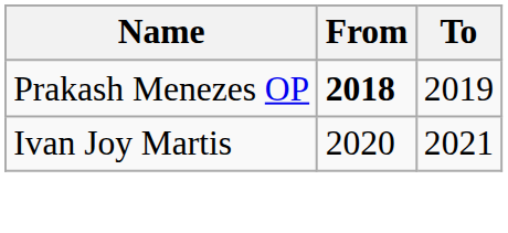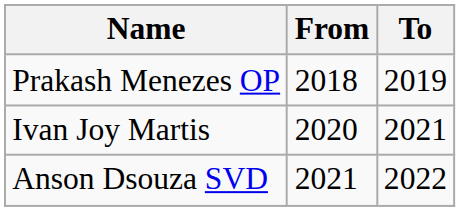 <table class="wikitable">
 <tr>
 <th>Name</th>
 <th>From</th>
 <th>To</th>
 </tr>
 <tr>
 <td>Prakash Menezes <a href='#'>OP</a></td>
-<td><strong>2018</strong></td>
+<td>2018</td>
 <td>2019</td>
 </tr>
 <tr>
 <td>Ivan Joy Martis</td>
 <td>2020</td>
 <td>2021</td>
 </tr>
+<tr>
+<td>Anson Dsouza <a href='#'>SVD</a></td>
+<td>2021</td>
+<td>2022</td>
+</tr>
 </table>
